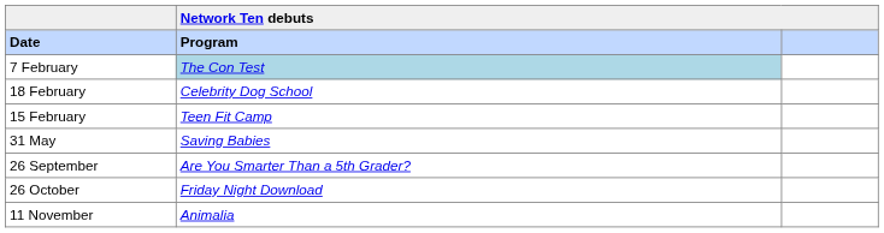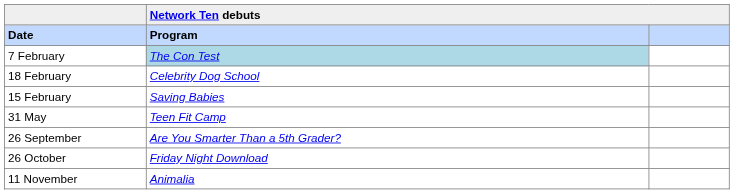 <table border="1" cellpadding="4" cellspacing="0" style="text-align:left; font-size:89%; border-collapse:collapse;" width=70%>
 <tr style="background-color:#efefef;">
 <td colspan=1></td>
 <td colspan=3><strong><a href='#'>Network Ten</a> debuts</strong></td>
 </tr>
 <tr style="background:#C1D8FF;">
 <th width=6%>Date</th>
 <th width=25%>Program</th>
 <th width=4%></th>
 </tr>
 <tr>
 <td>7 February</td>
 <td style="background: lightblue;"><em><a href='#'>The Con Test</a></em></td>
 <td></td>
 </tr>
 <tr>
 <td>18 February</td>
 <td><em><a href='#'>Celebrity Dog School</a></em></td>
 <td></td>
 </tr>
 <tr>
 <td>15 February</td>
-<td><em><a href='#'>Teen Fit Camp</a></em></td>
+<td><em><a href='#'>Saving Babies</a></em></td>
 <td></td>
 </tr>
 <tr>
 <td>31 May</td>
-<td><em><a href='#'>Saving Babies</a></em></td>
+<td><em><a href='#'>Teen Fit Camp</a></em></td>
 <td></td>
 </tr>
 <tr>
 <td>26 September</td>
 <td><em><a href='#'>Are You Smarter Than a 5th Grader?</a></em></td>
 <td></td>
 </tr>
 <tr>
 <td>26 October</td>
 <td><em><a href='#'>Friday Night Download</a></em></td>
 <td></td>
 </tr>
 <tr>
 <td>11 November</td>
 <td><em><a href='#'>Animalia</a></em></td>
 <td></td>
 </tr>
 </table>
